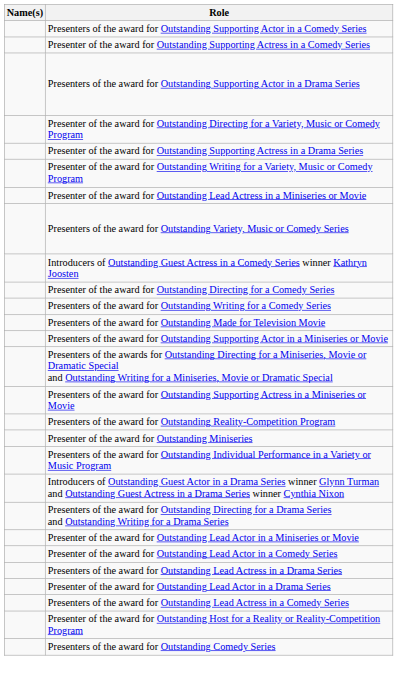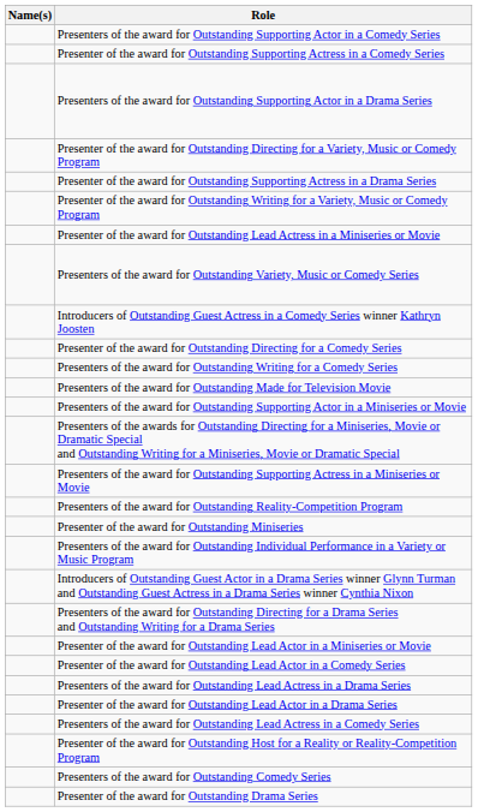 <table class="wikitable sortable">
 <tr>
 <th>Name(s)</th>
 <th>Role</th>
 </tr>
 <tr>
 <td><br></td>
 <td>Presenters of the award for <a href='#'>Outstanding Supporting Actor in a Comedy Series</a></td>
 </tr>
 <tr>
 <td></td>
 <td>Presenter of the award for <a href='#'>Outstanding Supporting Actress in a Comedy Series</a></td>
 </tr>
 <tr>
 <td><br><br><br><br><br></td>
 <td>Presenters of the award for <a href='#'>Outstanding Supporting Actor in a Drama Series</a></td>
 </tr>
 <tr>
 <td></td>
 <td>Presenter of the award for <a href='#'>Outstanding Directing for a Variety, Music or Comedy Program</a></td>
 </tr>
 <tr>
 <td></td>
 <td>Presenter of the award for <a href='#'>Outstanding Supporting Actress in a Drama Series</a></td>
 </tr>
 <tr>
 <td></td>
 <td>Presenter of the award for <a href='#'>Outstanding Writing for a Variety, Music or Comedy Program</a></td>
 </tr>
 <tr>
 <td></td>
 <td>Presenter of the award for <a href='#'>Outstanding Lead Actress in a Miniseries or Movie</a></td>
 </tr>
 <tr>
 <td><br><br><br><br></td>
 <td>Presenters of the award for <a href='#'>Outstanding Variety, Music or Comedy Series</a></td>
 </tr>
 <tr>
 <td><br></td>
 <td>Introducers of <a href='#'>Outstanding Guest Actress in a Comedy Series</a> winner <a href='#'>Kathryn Joosten</a></td>
 </tr>
 <tr>
 <td></td>
 <td>Presenter of the award for <a href='#'>Outstanding Directing for a Comedy Series</a></td>
 </tr>
 <tr>
 <td><br></td>
 <td>Presenters of the award for <a href='#'>Outstanding Writing for a Comedy Series</a></td>
 </tr>
 <tr>
 <td><br></td>
 <td>Presenters of the award for <a href='#'>Outstanding Made for Television Movie</a></td>
 </tr>
 <tr>
 <td><br></td>
 <td>Presenters of the award for <a href='#'>Outstanding Supporting Actor in a Miniseries or Movie</a></td>
 </tr>
 <tr>
 <td><br></td>
 <td>Presenters of the awards for <a href='#'>Outstanding Directing for a Miniseries, Movie or Dramatic Special</a><br>and <a href='#'>Outstanding Writing for a Miniseries, Movie or Dramatic Special</a></td>
 </tr>
 <tr>
 <td><br></td>
 <td>Presenters of the award for <a href='#'>Outstanding Supporting Actress in a Miniseries or Movie</a></td>
 </tr>
 <tr>
 <td><br></td>
 <td>Presenters of the award for <a href='#'>Outstanding Reality-Competition Program</a></td>
 </tr>
 <tr>
 <td></td>
 <td>Presenter of the award for <a href='#'>Outstanding Miniseries</a></td>
 </tr>
 <tr>
 <td><br></td>
 <td>Presenters of the award for <a href='#'>Outstanding Individual Performance in a Variety or Music Program</a></td>
 </tr>
 <tr>
 <td><br></td>
 <td>Introducers of <a href='#'>Outstanding Guest Actor in a Drama Series</a> winner <a href='#'>Glynn Turman</a> <br>and <a href='#'>Outstanding Guest Actress in a Drama Series</a> winner <a href='#'>Cynthia Nixon</a></td>
 </tr>
 <tr>
 <td><br></td>
 <td>Presenters of the award for <a href='#'>Outstanding Directing for a Drama Series</a><br>and <a href='#'>Outstanding Writing for a Drama Series</a></td>
 </tr>
 <tr>
 <td></td>
 <td>Presenter of the award for <a href='#'>Outstanding Lead Actor in a Miniseries or Movie</a></td>
 </tr>
 <tr>
 <td></td>
 <td>Presenter of the award for <a href='#'>Outstanding Lead Actor in a Comedy Series</a></td>
 </tr>
 <tr>
 <td><br></td>
 <td>Presenters of the award for <a href='#'>Outstanding Lead Actress in a Drama Series</a></td>
 </tr>
 <tr>
 <td></td>
 <td>Presenter of the award for <a href='#'>Outstanding Lead Actor in a Drama Series</a></td>
 </tr>
 <tr>
 <td><br></td>
 <td>Presenters of the award for <a href='#'>Outstanding Lead Actress in a Comedy Series</a></td>
 </tr>
 <tr>
 <td></td>
 <td>Presenter of the award for <a href='#'>Outstanding Host for a Reality or Reality-Competition Program</a></td>
 </tr>
 <tr>
 <td><br></td>
 <td>Presenters of the award for <a href='#'>Outstanding Comedy Series</a></td>
 </tr>
+<tr>
+<td></td>
+<td>Presenter of the award for <a href='#'>Outstanding Drama Series</a></td>
+</tr>
 </table>
